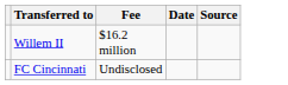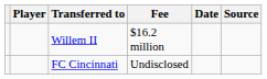 <table class="wikitable plainrowheaders sortable">
 <tr>
 <th></th>
+<th scope="col">Player</th>
 <th>Transferred to</th>
 <th style="width: 80px;">Fee</th>
 <th scope="col">Date</th>
 <th scope="col">Source</th>
 </tr>
 <tr>
 <td align="center"></td>
+<td> </td>
 <td> <a href='#'>Willem II</a></td>
 <td>$16.2 million</td>
 <td></td>
 <td></td>
 </tr>
 <tr>
 <td align="center"></td>
+<td> </td>
 <td> <a href='#'>FC Cincinnati</a></td>
 <td>Undisclosed</td>
 <td></td>
 <td></td>
 </tr>
 </table>
